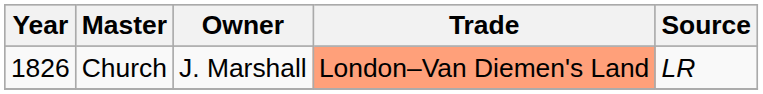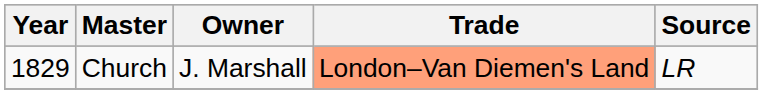 <table class=" wikitable">
 <tr>
 <th>Year</th>
 <th>Master</th>
 <th>Owner</th>
 <th>Trade</th>
 <th>Source</th>
 </tr>
 <tr>
-<td>1826</td>
+<td>1829</td>
 <td>Church</td>
 <td>J. Marshall</td>
 <td style="background: lightsalmon;">London–Van Diemen's Land</td>
 <td><em>LR</em></td>
 </tr>
 <tr>
 </tr>
 </table>
